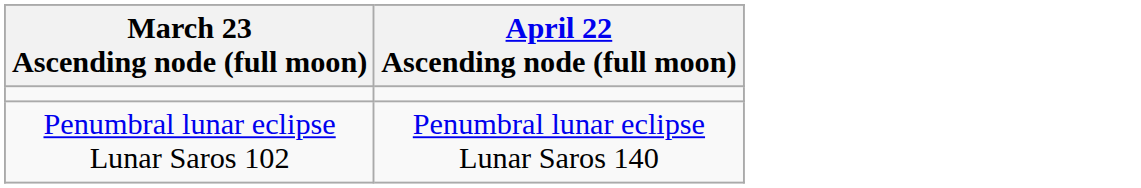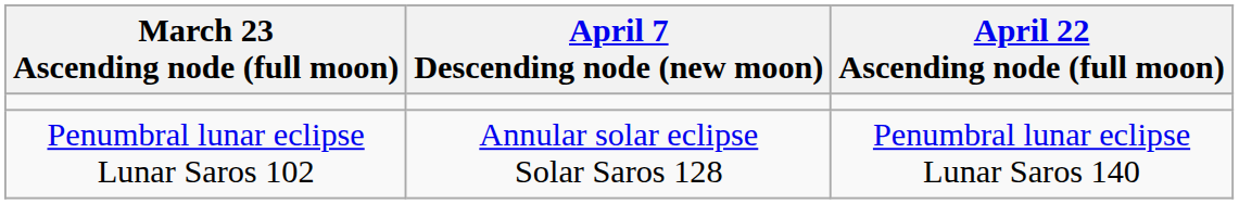 <table class="wikitable">
 <tr>
 <th>March 23<br>Ascending node (full moon)</th>
+<th><a href='#'>April 7</a><br>Descending node (new moon)</th>
 <th><a href='#'>April 22</a><br>Ascending node (full moon)</th>
 </tr>
 <tr>
 <td></td>
 <td></td>
+<td></td>
 </tr>
 <tr align=center>
 <td><a href='#'>Penumbral lunar eclipse</a><br>Lunar Saros 102</td>
+<td><a href='#'>Annular solar eclipse</a><br>Solar Saros 128</td>
 <td><a href='#'>Penumbral lunar eclipse</a><br>Lunar Saros 140</td>
 </tr>
 </table>
